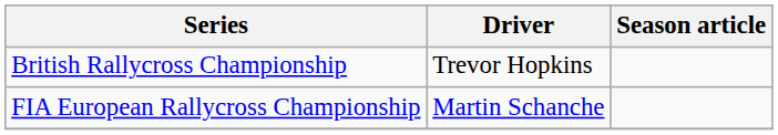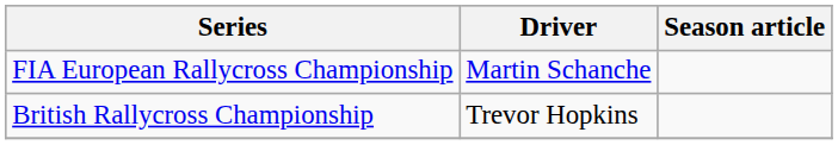 <table class="wikitable" style="font-size: 87%;">
 <tr>
 <th>Series</th>
 <th>Driver</th>
 <th>Season article</th>
 </tr>
 <tr>
+<td><a href='#'>FIA European Rallycross Championship</a></td>
+<td> <a href='#'>Martin Schanche</a></td>
+<td></td>
+</tr>
+<tr>
 <td><a href='#'>British Rallycross Championship</a></td>
 <td> Trevor Hopkins</td>
 <td></td>
 </tr>
 <tr>
-<td><a href='#'>FIA European Rallycross Championship</a></td>
-<td> <a href='#'>Martin Schanche</a></td>
-<td></td>
-</tr>
-<tr>
 </tr>
 </table>
